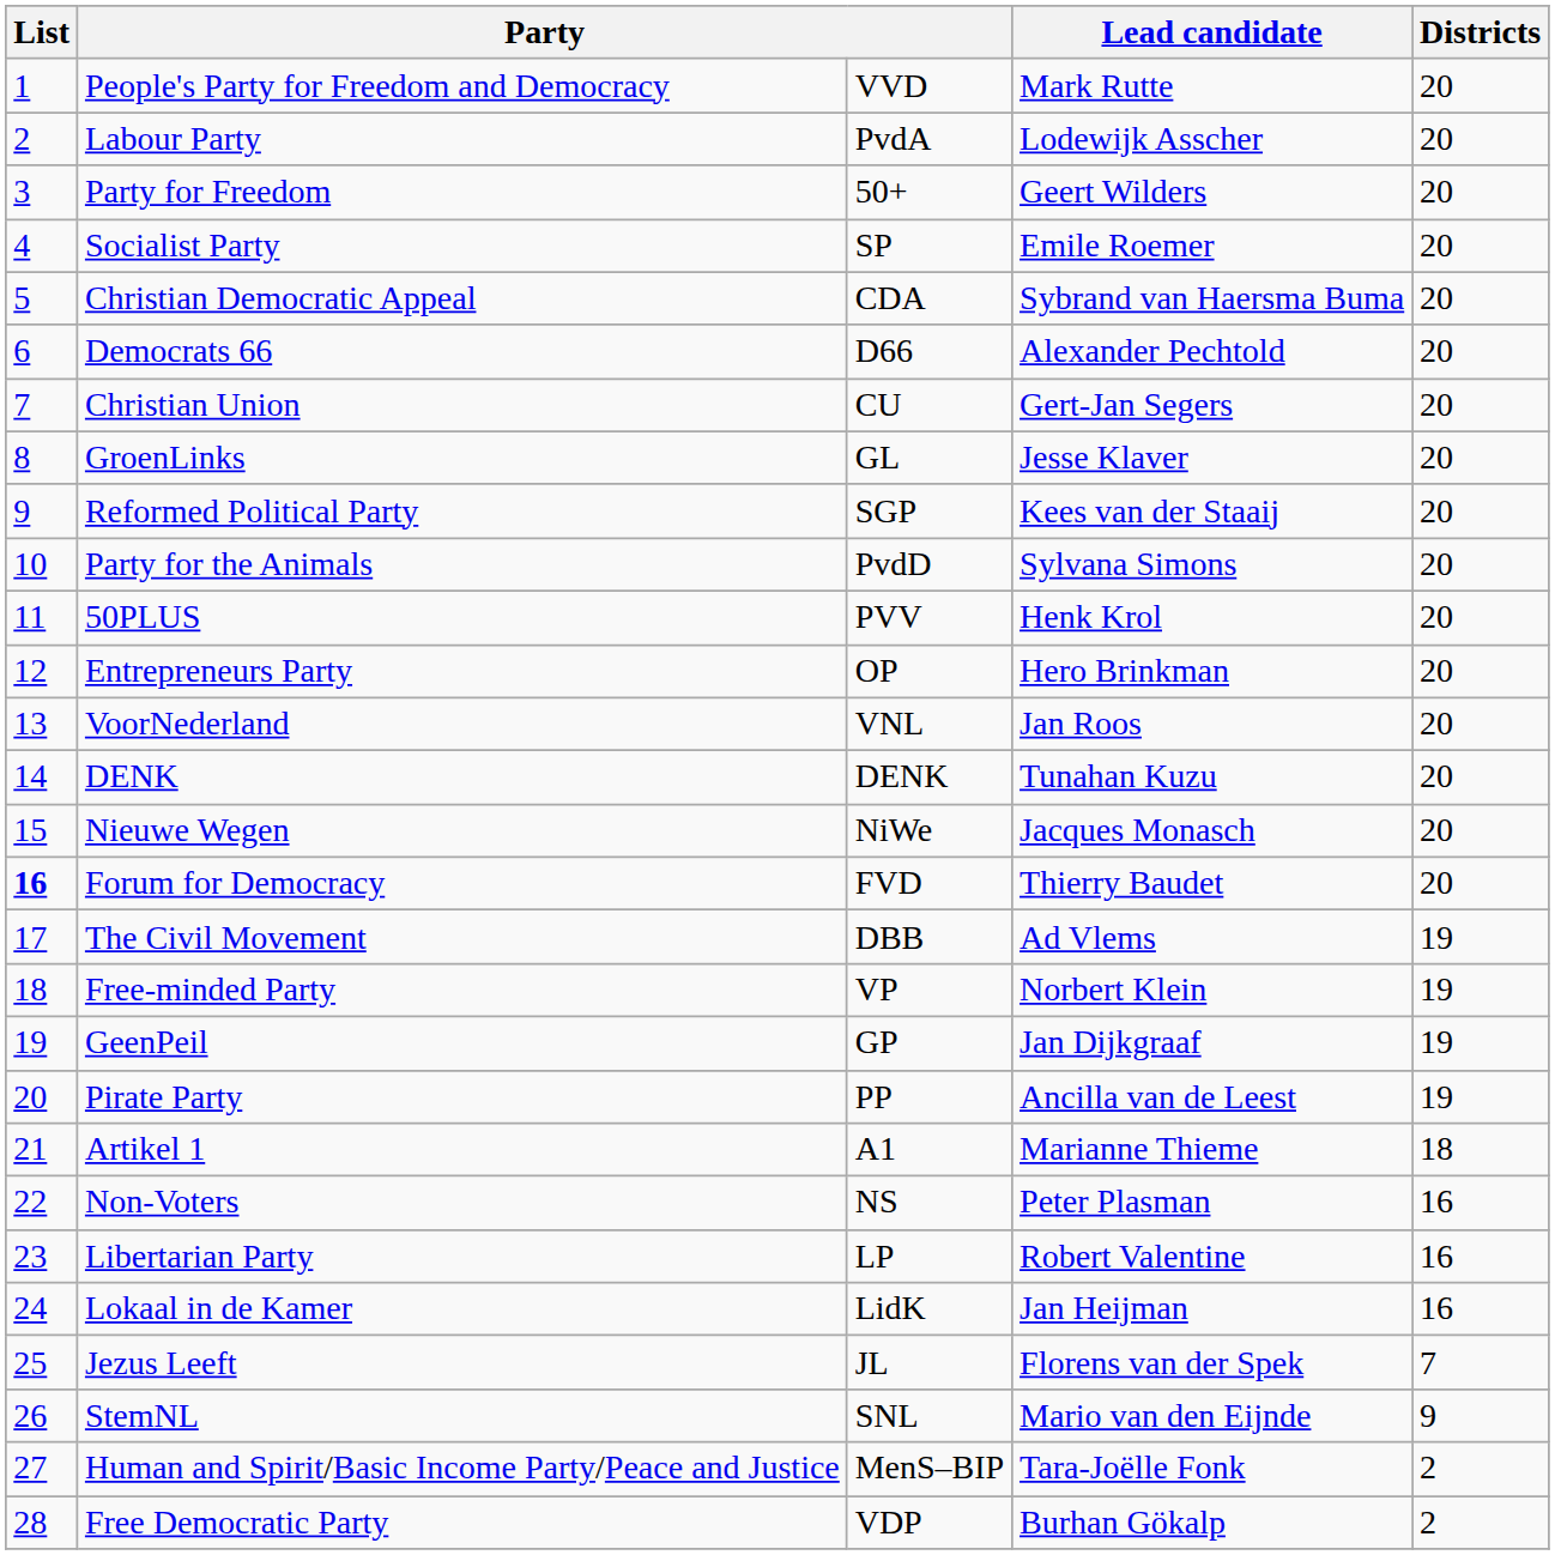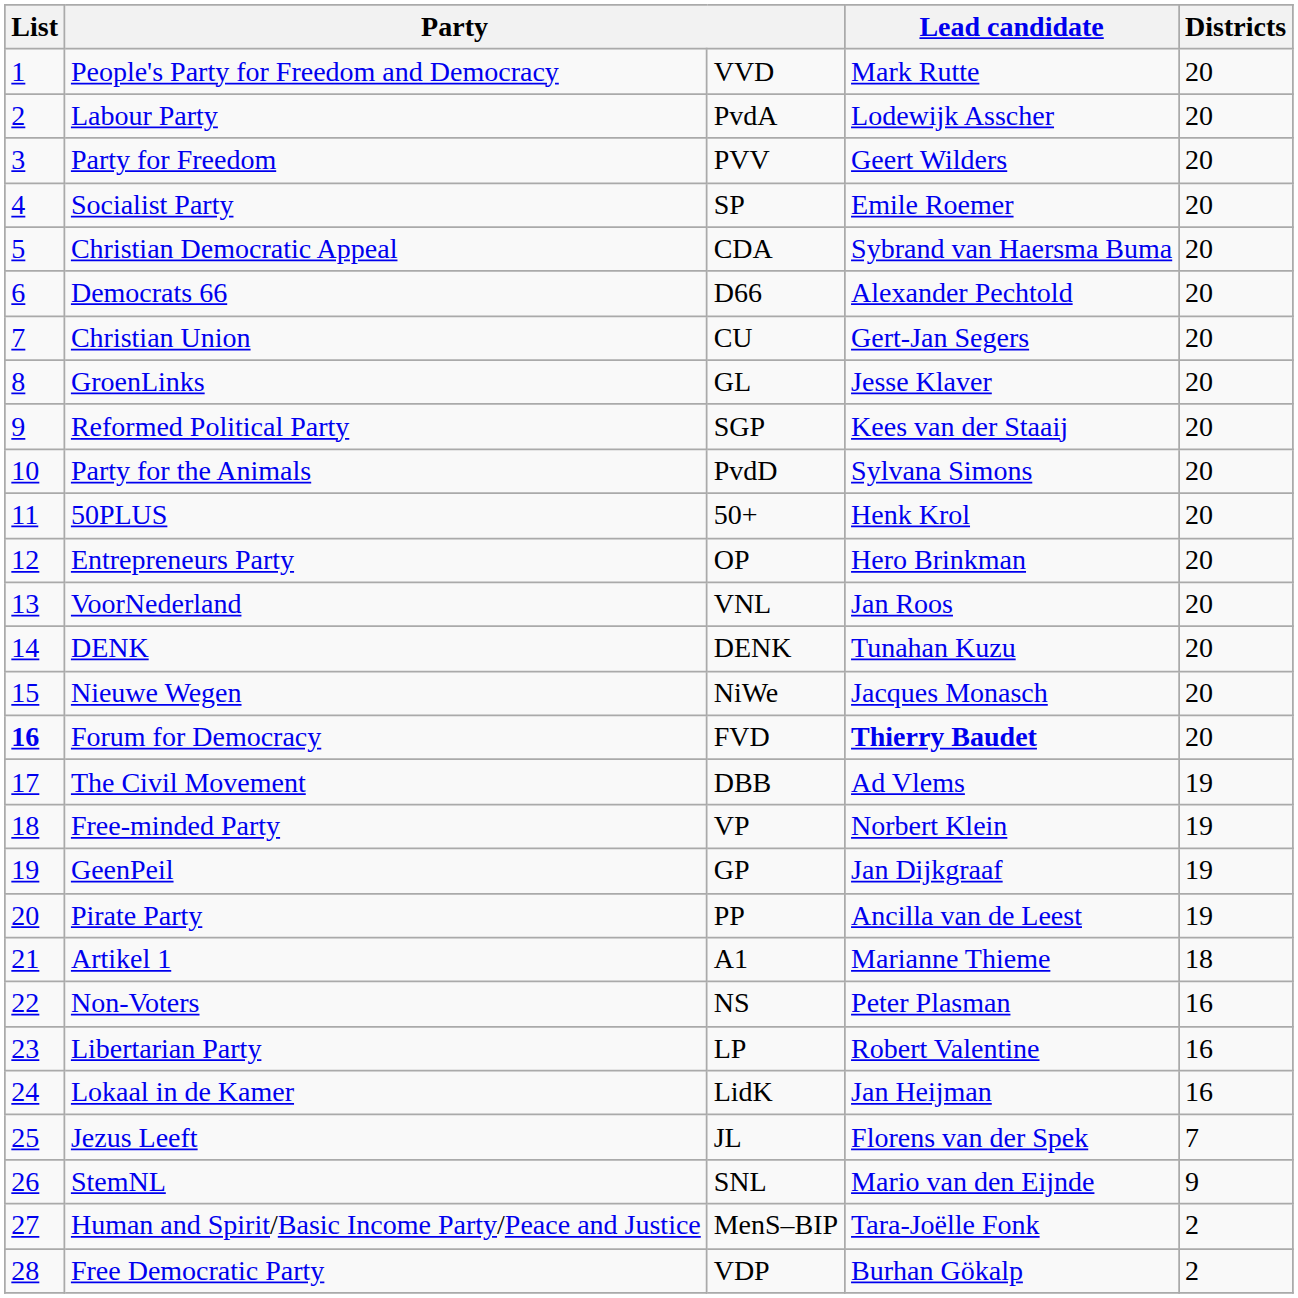 <table class="wikitable" style="text-align:left;">
 <tr>
 <th>List</th>
 <th colspan="2">Party</th>
 <th><a href='#'>Lead candidate</a></th>
 <th>Districts</th>
 </tr>
 <tr>
 <td><a href='#'>1</a></td>
 <td><a href='#'>People's Party for Freedom and Democracy</a></td>
 <td>VVD</td>
 <td><a href='#'>Mark Rutte</a></td>
 <td>20</td>
 </tr>
 <tr>
 <td><a href='#'>2</a></td>
 <td><a href='#'>Labour Party</a></td>
 <td>PvdA</td>
 <td><a href='#'>Lodewijk Asscher</a></td>
 <td>20</td>
 </tr>
 <tr>
 <td><a href='#'>3</a></td>
 <td><a href='#'>Party for Freedom</a></td>
-<td>50+</td>
+<td>PVV</td>
 <td><a href='#'>Geert Wilders</a></td>
 <td>20</td>
 </tr>
 <tr>
 <td><a href='#'>4</a></td>
 <td><a href='#'>Socialist Party</a></td>
 <td>SP</td>
 <td><a href='#'>Emile Roemer</a></td>
 <td>20</td>
 </tr>
 <tr>
 <td><a href='#'>5</a></td>
 <td><a href='#'>Christian Democratic Appeal</a></td>
 <td>CDA</td>
 <td><a href='#'>Sybrand van Haersma Buma</a></td>
 <td>20</td>
 </tr>
 <tr>
 <td><a href='#'>6</a></td>
 <td><a href='#'>Democrats 66</a></td>
 <td>D66</td>
 <td><a href='#'>Alexander Pechtold</a></td>
 <td>20</td>
 </tr>
 <tr>
 <td><a href='#'>7</a></td>
 <td><a href='#'>Christian Union</a></td>
 <td>CU</td>
 <td><a href='#'>Gert-Jan Segers</a></td>
 <td>20</td>
 </tr>
 <tr>
 <td><a href='#'>8</a></td>
 <td><a href='#'>GroenLinks</a></td>
 <td>GL</td>
 <td><a href='#'>Jesse Klaver</a></td>
 <td>20</td>
 </tr>
 <tr>
 <td><a href='#'>9</a></td>
 <td><a href='#'>Reformed Political Party</a></td>
 <td>SGP</td>
 <td><a href='#'>Kees van der Staaij</a></td>
 <td>20</td>
 </tr>
 <tr>
 <td><a href='#'>10</a></td>
 <td><a href='#'>Party for the Animals</a></td>
 <td>PvdD</td>
 <td><a href='#'>Sylvana Simons</a></td>
 <td>20</td>
 </tr>
 <tr>
 <td><a href='#'>11</a></td>
 <td><a href='#'>50PLUS</a></td>
-<td>PVV</td>
+<td>50+</td>
 <td><a href='#'>Henk Krol</a></td>
 <td>20</td>
 </tr>
 <tr>
 <td><a href='#'>12</a></td>
 <td><a href='#'>Entrepreneurs Party</a></td>
 <td>OP</td>
 <td><a href='#'>Hero Brinkman</a></td>
 <td>20</td>
 </tr>
 <tr>
 <td><a href='#'>13</a></td>
 <td><a href='#'>VoorNederland</a></td>
 <td>VNL</td>
 <td><a href='#'>Jan Roos</a></td>
 <td>20</td>
 </tr>
 <tr>
 <td><a href='#'>14</a></td>
 <td><a href='#'>DENK</a></td>
 <td>DENK</td>
 <td><a href='#'>Tunahan Kuzu</a></td>
 <td>20</td>
 </tr>
 <tr>
 <td><a href='#'>15</a></td>
 <td><a href='#'>Nieuwe Wegen</a></td>
 <td>NiWe</td>
 <td><a href='#'>Jacques Monasch</a></td>
 <td>20</td>
 </tr>
 <tr>
 <td><strong><a href='#'>16</a></strong></td>
 <td><a href='#'>Forum for Democracy</a></td>
 <td>FVD</td>
-<td><a href='#'>Thierry Baudet</a></td>
+<td><strong><a href='#'>Thierry Baudet</a></strong></td>
 <td>20</td>
 </tr>
 <tr>
 <td><a href='#'>17</a></td>
 <td><a href='#'>The Civil Movement</a></td>
 <td>DBB</td>
 <td><a href='#'>Ad Vlems</a></td>
 <td>19</td>
 </tr>
 <tr>
 <td><a href='#'>18</a></td>
 <td><a href='#'>Free-minded Party</a></td>
 <td>VP</td>
 <td><a href='#'>Norbert Klein</a></td>
 <td>19</td>
 </tr>
 <tr>
 <td><a href='#'>19</a></td>
 <td><a href='#'>GeenPeil</a></td>
 <td>GP</td>
 <td><a href='#'>Jan Dijkgraaf</a></td>
 <td>19</td>
 </tr>
 <tr>
 <td><a href='#'>20</a></td>
 <td><a href='#'>Pirate Party</a></td>
 <td>PP</td>
 <td><a href='#'>Ancilla van de Leest</a></td>
 <td>19</td>
 </tr>
 <tr>
 <td><a href='#'>21</a></td>
 <td><a href='#'>Artikel 1</a></td>
 <td>A1</td>
 <td><a href='#'>Marianne Thieme</a></td>
 <td>18</td>
 </tr>
 <tr>
 <td><a href='#'>22</a></td>
 <td><a href='#'>Non-Voters</a></td>
 <td>NS</td>
 <td><a href='#'>Peter Plasman</a></td>
 <td>16</td>
 </tr>
 <tr>
 <td><a href='#'>23</a></td>
 <td><a href='#'>Libertarian Party</a></td>
 <td>LP</td>
 <td><a href='#'>Robert Valentine</a></td>
 <td>16</td>
 </tr>
 <tr>
 <td><a href='#'>24</a></td>
 <td><a href='#'>Lokaal in de Kamer</a></td>
 <td>LidK</td>
 <td><a href='#'>Jan Heijman</a></td>
 <td>16</td>
 </tr>
 <tr>
 <td><a href='#'>25</a></td>
 <td><a href='#'>Jezus Leeft</a></td>
 <td>JL</td>
 <td><a href='#'>Florens van der Spek</a></td>
 <td>7</td>
 </tr>
 <tr>
 <td><a href='#'>26</a></td>
 <td><a href='#'>StemNL</a></td>
 <td>SNL</td>
 <td><a href='#'>Mario van den Eijnde</a></td>
 <td>9</td>
 </tr>
 <tr>
 <td><a href='#'>27</a></td>
 <td><a href='#'>Human and Spirit</a>/<a href='#'>Basic Income Party</a>/<a href='#'>Peace and Justice</a></td>
 <td>MenS–BIP</td>
 <td><a href='#'>Tara-Joëlle Fonk</a></td>
 <td>2</td>
 </tr>
 <tr>
 <td><a href='#'>28</a></td>
 <td><a href='#'>Free Democratic Party</a></td>
 <td>VDP</td>
 <td><a href='#'>Burhan Gökalp</a></td>
 <td>2</td>
 </tr>
 </table>
